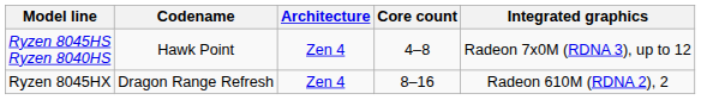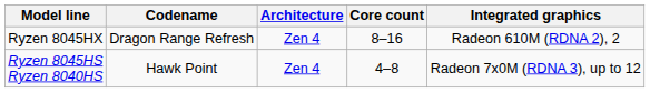 <table class="wikitable" style="text-align: center;">
 <tr>
 <th>Model line</th>
 <th>Codename</th>
 <th><a href='#'>Architecture</a></th>
 <th>Core count</th>
 <th>Integrated graphics</th>
 </tr>
 <tr>
+<td>Ryzen 8045HX</td>
+<td>Dragon Range Refresh</td>
+<td><a href='#'>Zen 4</a></td>
+<td>8–16</td>
+<td>Radeon 610M (<a href='#'>RDNA 2</a>), 2 </td>
+</tr>
+<tr>
 <td style="text-align: left;"><a href='#'><em>Ryzen 8045HS</em><br><em>Ryzen 8040HS</em></a></td>
 <td>Hawk Point</td>
 <td><a href='#'>Zen 4</a></td>
 <td>4–8</td>
 <td>Radeon 7x0M (<a href='#'>RDNA 3</a>), up to 12 </td>
 </tr>
-<tr>
-<td>Ryzen 8045HX</td>
-<td>Dragon Range Refresh</td>
-<td><a href='#'>Zen 4</a></td>
-<td>8–16</td>
-<td>Radeon 610M (<a href='#'>RDNA 2</a>), 2 </td>
-</tr>
 </table>
